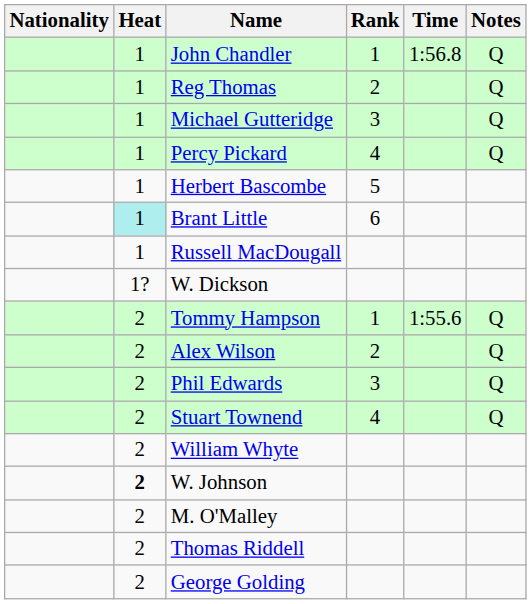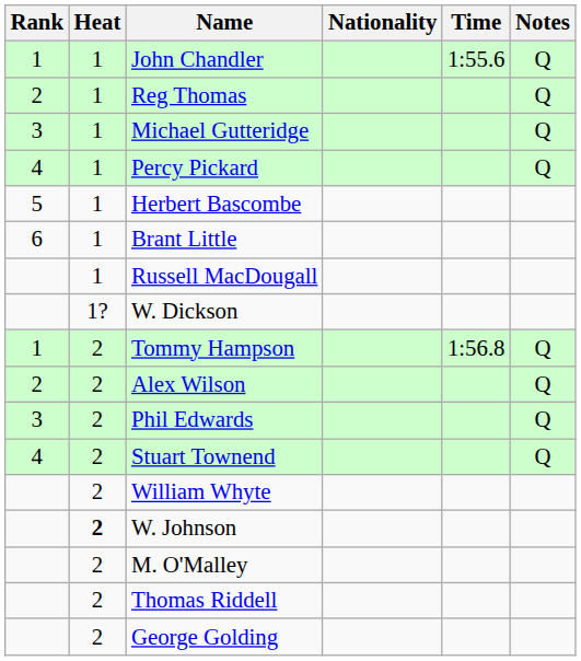 <table class="wikitable sortable" style="text-align:center">
 <tr>
-<th>Nationality</th>
+<th>Rank</th>
 <th>Heat</th>
 <th>Name</th>
-<th>Rank</th>
+<th>Nationality</th>
 <th>Time</th>
 <th>Notes</th>
 </tr>
 <tr bgcolor=ccffcc>
-<td align=left></td>
+<td>1</td>
 <td>1</td>
 <td align=left><a href='#'>John Chandler</a></td>
+<td align=left></td>
+<td>1:55.6</td>
+<td>Q</td>
+</tr>
+<tr bgcolor=ccffcc>
+<td>2</td>
 <td>1</td>
+<td align=left><a href='#'>Reg Thomas</a></td>
+<td align=left></td>
+<td></td>
+<td>Q</td>
+</tr>
+<tr bgcolor=ccffcc>
+<td>3</td>
+<td>1</td>
+<td align=left><a href='#'>Michael Gutteridge</a></td>
+<td align=left></td>
+<td></td>
+<td>Q</td>
+</tr>
+<tr bgcolor=ccffcc>
+<td>4</td>
+<td>1</td>
+<td align=left><a href='#'>Percy Pickard</a></td>
+<td align=left></td>
+<td></td>
+<td>Q</td>
+</tr>
+<tr>
+<td>5</td>
+<td>1</td>
+<td align=left><a href='#'>Herbert Bascombe</a></td>
+<td align=left></td>
+<td></td>
+<td></td>
+</tr>
+<tr>
+<td>6</td>
+<td>1</td>
+<td align=left><a href='#'>Brant Little</a></td>
+<td align=left></td>
+<td></td>
+<td></td>
+</tr>
+<tr>
+<td></td>
+<td>1</td>
+<td align=left><a href='#'>Russell MacDougall</a></td>
+<td align=left></td>
+<td></td>
+<td></td>
+</tr>
+<tr>
+<td></td>
+<td>1?</td>
+<td align=left>W. Dickson</td>
+<td align=left></td>
+<td></td>
+<td></td>
+</tr>
+<tr bgcolor=ccffcc>
+<td>1</td>
+<td>2</td>
+<td align=left><a href='#'>Tommy Hampson</a></td>
+<td align=left></td>
 <td>1:56.8</td>
 <td>Q</td>
 </tr>
 <tr bgcolor=ccffcc>
+<td>2</td>
+<td>2</td>
+<td align=left><a href='#'>Alex Wilson</a></td>
 <td align=left></td>
-<td>1</td>
-<td align=left><a href='#'>Reg Thomas</a></td>
-<td>2</td>
 <td></td>
 <td>Q</td>
 </tr>
 <tr bgcolor=ccffcc>
+<td>3</td>
+<td>2</td>
+<td align=left><a href='#'>Phil Edwards</a></td>
 <td align=left></td>
-<td>1</td>
-<td align=left><a href='#'>Michael Gutteridge</a></td>
-<td>3</td>
 <td></td>
 <td>Q</td>
 </tr>
 <tr bgcolor=ccffcc>
+<td>4</td>
+<td>2</td>
+<td align=left><a href='#'>Stuart Townend</a></td>
 <td align=left></td>
-<td>1</td>
-<td align=left><a href='#'>Percy Pickard</a></td>
-<td>4</td>
 <td></td>
 <td>Q</td>
 </tr>
 <tr>
+<td></td>
+<td>2</td>
+<td align=left><a href='#'>William Whyte</a></td>
 <td align=left></td>
-<td>1</td>
-<td align=left><a href='#'>Herbert Bascombe</a></td>
-<td>5</td>
 <td></td>
 <td></td>
 </tr>
 <tr>
+<td></td>
+<td><strong>2</strong></td>
+<td align=left>W. Johnson</td>
 <td align=left></td>
-<td style="background: paleturquoise;">1</td>
-<td align=left><a href='#'>Brant Little</a></td>
-<td>6</td>
 <td></td>
 <td></td>
 </tr>
 <tr>
+<td></td>
+<td>2</td>
+<td align=left>M. O'Malley</td>
 <td align=left></td>
-<td>1</td>
-<td align=left><a href='#'>Russell MacDougall</a></td>
-<td></td>
 <td></td>
 <td></td>
 </tr>
 <tr>
+<td></td>
+<td>2</td>
+<td align=left><a href='#'>Thomas Riddell</a></td>
 <td align=left></td>
-<td>1?</td>
-<td align=left>W. Dickson</td>
-<td></td>
-<td></td>
-<td></td>
-</tr>
-<tr bgcolor=ccffcc>
-<td align=left></td>
-<td>2</td>
-<td align=left><a href='#'>Tommy Hampson</a></td>
-<td>1</td>
-<td>1:55.6</td>
-<td>Q</td>
-</tr>
-<tr bgcolor=ccffcc>
-<td align=left></td>
-<td>2</td>
-<td align=left><a href='#'>Alex Wilson</a></td>
-<td>2</td>
-<td></td>
-<td>Q</td>
-</tr>
-<tr bgcolor=ccffcc>
-<td align=left></td>
-<td>2</td>
-<td align=left><a href='#'>Phil Edwards</a></td>
-<td>3</td>
-<td></td>
-<td>Q</td>
-</tr>
-<tr bgcolor=ccffcc>
-<td align=left></td>
-<td>2</td>
-<td align=left><a href='#'>Stuart Townend</a></td>
-<td>4</td>
-<td></td>
-<td>Q</td>
-</tr>
-<tr>
-<td align=left></td>
-<td>2</td>
-<td align=left><a href='#'>William Whyte</a></td>
-<td></td>
 <td></td>
 <td></td>
 </tr>
 <tr>
-<td align=left></td>
-<td><strong>2</strong></td>
-<td align=left>W. Johnson</td>
 <td></td>
-<td></td>
-<td></td>
-</tr>
-<tr>
-<td align=left></td>
-<td>2</td>
-<td align=left>M. O'Malley</td>
-<td></td>
-<td></td>
-<td></td>
-</tr>
-<tr>
-<td align=left></td>
-<td>2</td>
-<td align=left><a href='#'>Thomas Riddell</a></td>
-<td></td>
-<td></td>
-<td></td>
-</tr>
-<tr>
-<td align=left></td>
 <td>2</td>
 <td align=left><a href='#'>George Golding</a></td>
-<td></td>
+<td align=left></td>
 <td></td>
 <td></td>
 </tr>
 </table>
